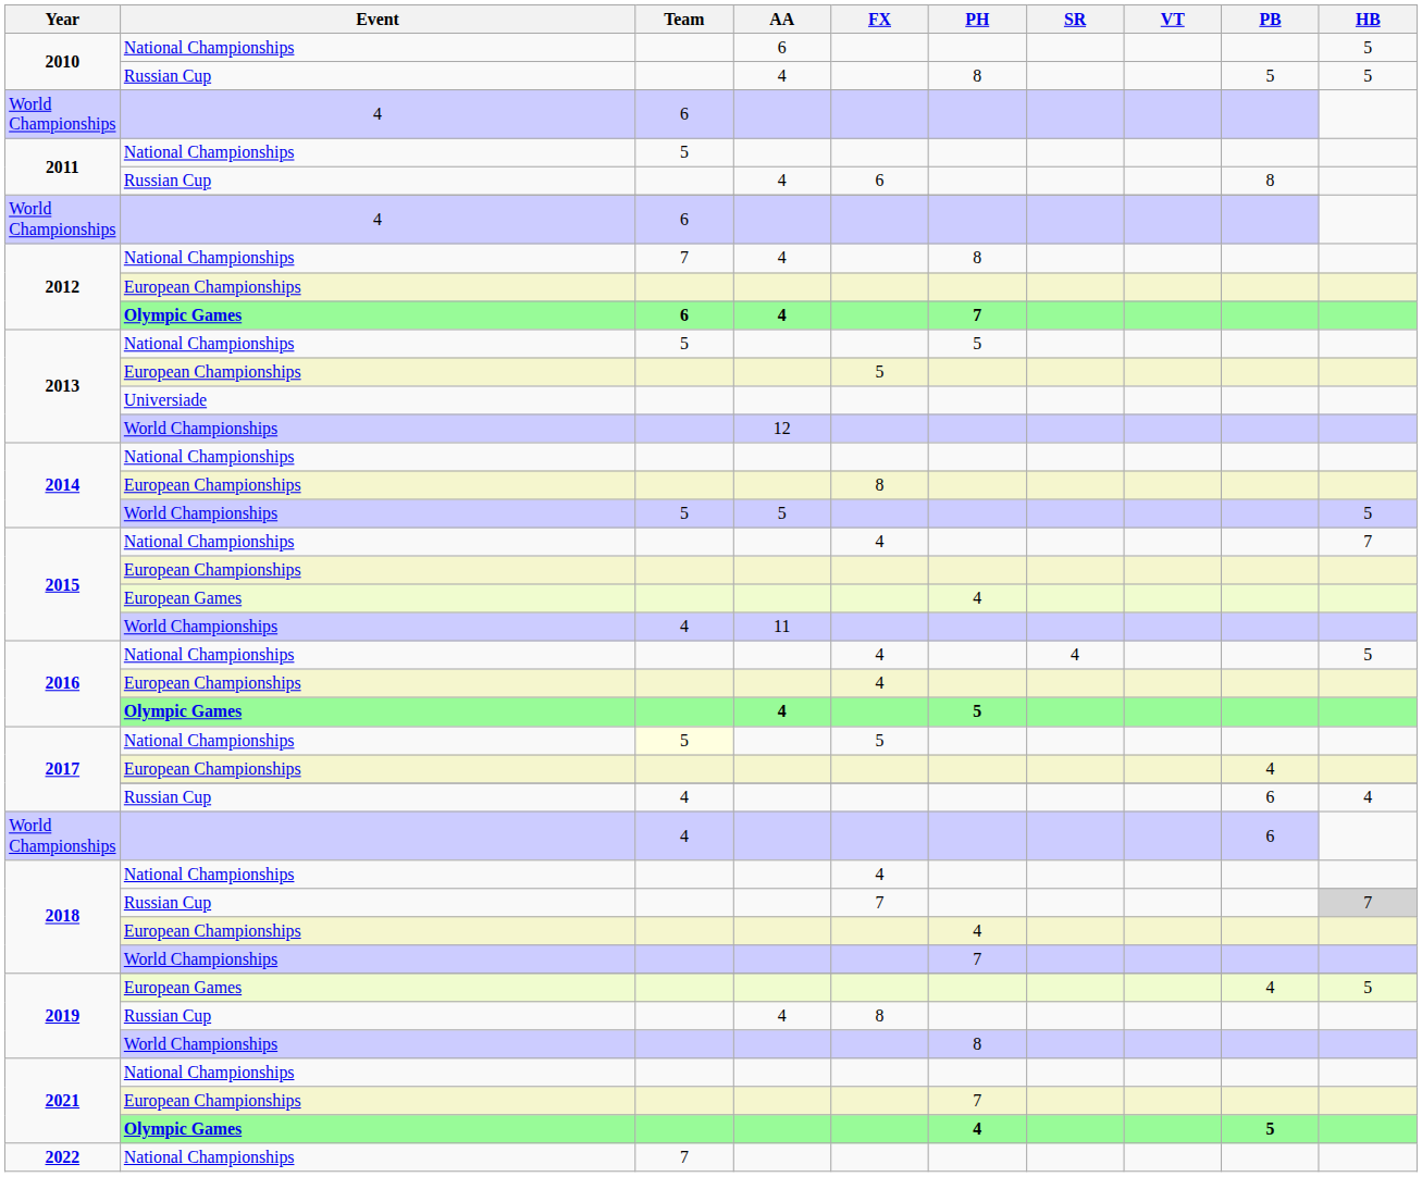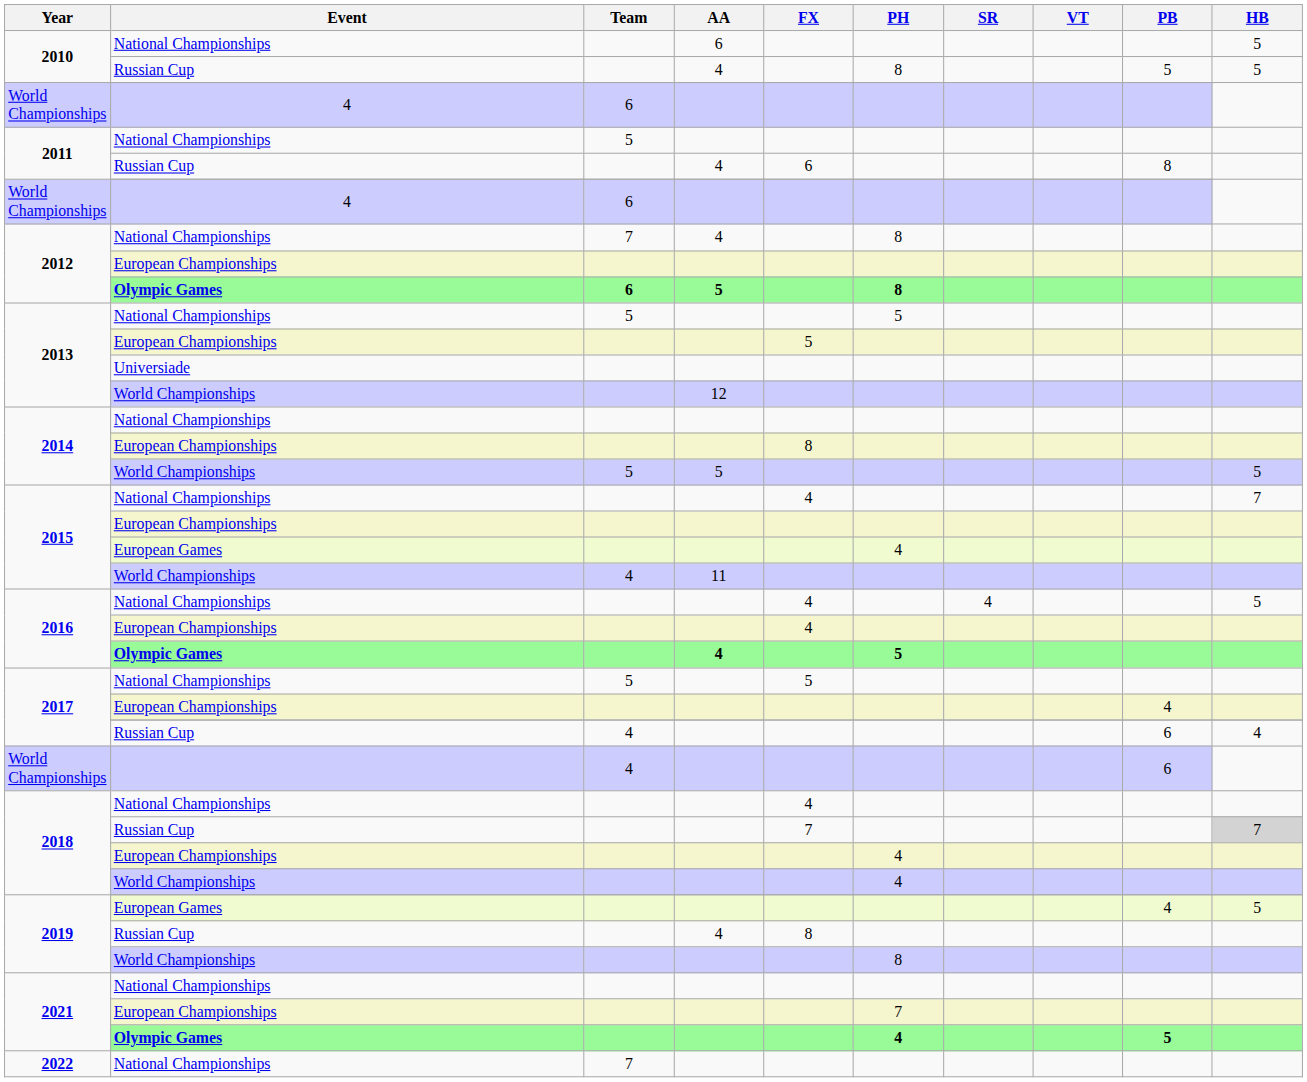 <table class="wikitable sortable" style="text-align:center; font-size:95%;">
 <tr>
 <th width=7% class=unsortable>Year</th>
 <th width=37% class=unsortable>Event</th>
 <th width=7% class=unsortable>Team</th>
 <th width=7% class=unsortable>AA</th>
 <th width=7% class=unsortable><a href='#'>FX</a></th>
 <th width=7% class=unsortable><a href='#'>PH</a></th>
 <th width=7% class=unsortable><a href='#'>SR</a></th>
 <th width=7% class=unsortable><a href='#'>VT</a></th>
 <th width=7% class=unsortable><a href='#'>PB</a></th>
 <th width=7% class=unsortable><a href='#'>HB</a></th>
 </tr>
 <tr>
 <td rowspan="3"><strong>2010</strong></td>
 <td align=left><a href='#'>National Championships</a></td>
 <td></td>
 <td>6</td>
 <td></td>
 <td></td>
 <td></td>
 <td></td>
 <td></td>
 <td>5</td>
 </tr>
 <tr>
 <td align=left><a href='#'>Russian Cup</a></td>
 <td></td>
 <td>4</td>
 <td></td>
 <td>8</td>
 <td></td>
 <td></td>
 <td>5</td>
 <td>5</td>
 </tr>
 <tr>
 </tr>
 <tr bgcolor=#CCCCFF>
 <td align=left><a href='#'>World Championships</a></td>
 <td>4</td>
 <td>6</td>
 <td></td>
 <td></td>
 <td></td>
 <td></td>
 <td></td>
 <td></td>
 </tr>
 <tr>
 <td rowspan="3"><strong>2011</strong></td>
 <td align=left><a href='#'>National Championships</a></td>
 <td>5</td>
 <td></td>
 <td></td>
 <td></td>
 <td></td>
 <td></td>
 <td></td>
 <td></td>
 </tr>
 <tr>
 <td align=left><a href='#'>Russian Cup</a></td>
 <td></td>
 <td>4</td>
 <td>6</td>
 <td></td>
 <td></td>
 <td></td>
 <td>8</td>
 <td></td>
 </tr>
 <tr>
 </tr>
 <tr bgcolor=#CCCCFF>
 <td align=left><a href='#'>World Championships</a></td>
 <td>4</td>
 <td>6</td>
 <td></td>
 <td></td>
 <td></td>
 <td></td>
 <td></td>
 <td></td>
 </tr>
 <tr>
 <td rowspan="3"><strong>2012</strong></td>
 <td align=left><a href='#'>National Championships</a></td>
 <td>7</td>
 <td>4</td>
 <td></td>
 <td>8</td>
 <td></td>
 <td></td>
 <td></td>
 <td></td>
 </tr>
 <tr bgcolor=#F5F6CE>
 <td align=left><a href='#'>European Championships</a></td>
 <td></td>
 <td></td>
 <td></td>
 <td></td>
 <td></td>
 <td></td>
 <td></td>
 <td></td>
 </tr>
 <tr bgcolor=98FB98>
 <td align=left><strong><a href='#'>Olympic Games</a></strong></td>
 <td><strong>6</strong></td>
-<td><strong>4</strong></td>
+<td><strong>5</strong></td>
 <td></td>
-<td><strong>7</strong></td>
+<td><strong>8</strong></td>
 <td></td>
 <td></td>
 <td></td>
 <td></td>
 </tr>
 <tr>
 <td rowspan="4"><strong>2013</strong></td>
 <td align=left><a href='#'>National Championships</a></td>
 <td>5</td>
 <td></td>
 <td></td>
 <td>5</td>
 <td></td>
 <td></td>
 <td></td>
 <td></td>
 </tr>
 <tr bgcolor=#F5F6CE>
 <td align=left><a href='#'>European Championships</a></td>
 <td></td>
 <td></td>
 <td>5</td>
 <td></td>
 <td></td>
 <td></td>
 <td></td>
 <td></td>
 </tr>
 <tr>
 <td align=left><a href='#'>Universiade</a></td>
 <td></td>
 <td></td>
 <td></td>
 <td></td>
 <td></td>
 <td></td>
 <td></td>
 <td></td>
 </tr>
 <tr bgcolor=#CCCCFF>
 <td align=left><a href='#'>World Championships</a></td>
 <td></td>
 <td>12</td>
 <td></td>
 <td></td>
 <td></td>
 <td></td>
 <td></td>
 <td></td>
 </tr>
 <tr>
 <td rowspan="3"><strong><a href='#'>2014</a></strong></td>
 <td align=left><a href='#'>National Championships</a></td>
 <td></td>
 <td></td>
 <td></td>
 <td></td>
 <td></td>
 <td></td>
 <td></td>
 <td></td>
 </tr>
 <tr bgcolor=#F5F6CE>
 <td align=left><a href='#'>European Championships</a></td>
 <td></td>
 <td></td>
 <td>8</td>
 <td></td>
 <td></td>
 <td></td>
 <td></td>
 <td></td>
 </tr>
 <tr bgcolor=#CCCCFF>
 <td align=left><a href='#'>World Championships</a></td>
 <td>5</td>
 <td>5</td>
 <td></td>
 <td></td>
 <td></td>
 <td></td>
 <td></td>
 <td>5</td>
 </tr>
 <tr>
 <td rowspan="4"><strong><a href='#'>2015</a></strong></td>
 <td align=left><a href='#'>National Championships</a></td>
 <td></td>
 <td></td>
 <td>4</td>
 <td></td>
 <td></td>
 <td></td>
 <td></td>
 <td>7</td>
 </tr>
 <tr bgcolor=#F5F6CE>
 <td align=left><a href='#'>European Championships</a></td>
 <td></td>
 <td></td>
 <td></td>
 <td></td>
 <td></td>
 <td></td>
 <td></td>
 <td></td>
 </tr>
 <tr bgcolor=#f0fccf>
 <td align=left><a href='#'>European Games</a></td>
 <td></td>
 <td></td>
 <td></td>
 <td>4</td>
 <td></td>
 <td></td>
 <td></td>
 <td></td>
 </tr>
 <tr bgcolor=#CCCCFF>
 <td align=left><a href='#'>World Championships</a></td>
 <td>4</td>
 <td>11</td>
 <td></td>
 <td></td>
 <td></td>
 <td></td>
 <td></td>
 <td></td>
 </tr>
 <tr>
 <td rowspan="3"><strong><a href='#'>2016</a></strong></td>
 <td align=left><a href='#'>National Championships</a></td>
 <td></td>
 <td></td>
 <td>4</td>
 <td></td>
 <td>4</td>
 <td></td>
 <td></td>
 <td>5</td>
 </tr>
 <tr bgcolor=#F5F6CE>
 <td align=left><a href='#'>European Championships</a></td>
 <td></td>
 <td></td>
 <td>4</td>
 <td></td>
 <td></td>
 <td></td>
 <td></td>
 <td></td>
 </tr>
 <tr bgcolor=98FB98>
 <td align=left><strong><a href='#'>Olympic Games</a></strong></td>
 <td></td>
 <td><strong>4</strong></td>
 <td></td>
 <td><strong>5</strong></td>
 <td></td>
 <td></td>
 <td></td>
 <td></td>
 </tr>
 <tr>
 <td rowspan="4"><strong><a href='#'>2017</a></strong></td>
 <td align=left><a href='#'>National Championships</a></td>
-<td style="background: lightyellow;">5</td>
+<td>5</td>
 <td></td>
 <td>5</td>
 <td></td>
 <td></td>
 <td></td>
 <td></td>
 <td></td>
 </tr>
 <tr bgcolor=#F5F6CE>
 <td align=left><a href='#'>European Championships</a></td>
 <td></td>
 <td></td>
 <td></td>
 <td></td>
 <td></td>
 <td></td>
 <td>4</td>
 <td></td>
 </tr>
 <tr bgcolor=98FB98>
 </tr>
 <tr>
 <td align=left><a href='#'>Russian Cup</a></td>
 <td>4</td>
 <td></td>
 <td></td>
 <td></td>
 <td></td>
 <td></td>
 <td>6</td>
 <td>4</td>
 </tr>
 <tr bgcolor=#CCCCFF>
 <td align=left><a href='#'>World Championships</a></td>
 <td></td>
 <td>4</td>
 <td></td>
 <td></td>
 <td></td>
 <td></td>
 <td></td>
 <td>6</td>
 </tr>
 <tr>
 <td rowspan="4"><strong><a href='#'>2018</a></strong></td>
 <td align=left><a href='#'>National Championships</a></td>
 <td></td>
 <td></td>
 <td>4</td>
 <td></td>
 <td></td>
 <td></td>
 <td></td>
 <td></td>
 </tr>
 <tr>
 <td align=left><a href='#'>Russian Cup</a></td>
 <td></td>
 <td></td>
 <td>7</td>
 <td></td>
 <td></td>
 <td></td>
 <td></td>
 <td style="background: lightgrey;">7</td>
 </tr>
 <tr bgcolor=#F5F6CE>
 <td align=left><a href='#'>European Championships</a></td>
 <td></td>
 <td></td>
 <td></td>
 <td>4</td>
 <td></td>
 <td></td>
 <td></td>
 <td></td>
 </tr>
 <tr bgcolor=#CCCCFF>
 <td align=left><a href='#'>World Championships</a></td>
 <td></td>
 <td></td>
 <td></td>
-<td>7</td>
+<td>4</td>
 <td></td>
 <td></td>
 <td></td>
 <td></td>
 </tr>
 <tr>
 <td rowspan="4"><strong><a href='#'>2019</a></strong></td>
 </tr>
 <tr bgcolor=#f0fccf>
 <td align=left><a href='#'>European Games</a></td>
 <td></td>
 <td></td>
 <td></td>
 <td></td>
 <td></td>
 <td></td>
 <td>4</td>
 <td>5</td>
 </tr>
 <tr>
 <td align=left><a href='#'>Russian Cup</a></td>
 <td></td>
 <td>4</td>
 <td>8</td>
 <td></td>
 <td></td>
 <td></td>
 <td></td>
 <td></td>
 </tr>
 <tr bgcolor=#CCCCFF>
 <td align=left><a href='#'>World Championships</a></td>
 <td></td>
 <td></td>
 <td></td>
 <td>8</td>
 <td></td>
 <td></td>
 <td></td>
 <td></td>
 </tr>
 <tr>
 <td rowspan="3"><strong><a href='#'>2021</a></strong></td>
 <td align=left><a href='#'>National Championships</a></td>
 <td></td>
 <td></td>
 <td></td>
 <td></td>
 <td></td>
 <td></td>
 <td></td>
 <td></td>
 </tr>
 <tr bgcolor=#F5F6CE>
 <td align=left><a href='#'>European Championships</a></td>
 <td></td>
 <td></td>
 <td></td>
 <td>7</td>
 <td></td>
 <td></td>
 <td></td>
 <td></td>
 </tr>
 <tr bgcolor=98FB98>
 <td align=left><strong><a href='#'>Olympic Games</a></strong></td>
 <td></td>
 <td></td>
 <td></td>
 <td><strong>4</strong></td>
 <td></td>
 <td></td>
 <td><strong>5</strong></td>
 <td></td>
 </tr>
 <tr>
 <td rowspan="1"><strong><a href='#'>2022</a></strong></td>
 <td align=left><a href='#'>National Championships</a></td>
 <td>7</td>
 <td></td>
 <td></td>
 <td></td>
 <td></td>
 <td></td>
 <td></td>
 <td></td>
 </tr>
 </table>
